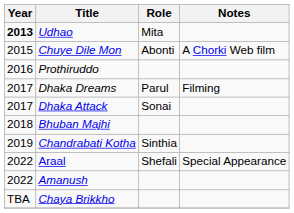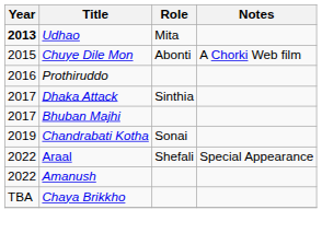 <table class="wikitable sortable">
 <tr>
 <th>Year</th>
 <th>Title</th>
 <th>Role</th>
 <th class="unsortable">Notes</th>
 </tr>
 <tr>
 <td><strong>2013</strong></td>
 <td><em><a href='#'>Udhao</a></em></td>
 <td>Mita</td>
 <td></td>
 </tr>
 <tr>
 <td>2015</td>
 <td><em><a href='#'>Chuye Dile Mon</a></em></td>
 <td>Abonti</td>
 <td>A <a href='#'>Chorki</a> Web film</td>
 </tr>
 <tr>
 <td>2016</td>
 <td><em>Prothiruddo</em></td>
 <td></td>
 <td></td>
 </tr>
 <tr>
 <td>2017</td>
-<td><em>Dhaka Dreams</em></td>
-<td>Parul</td>
-<td>Filming</td>
+<td><em><a href='#'>Dhaka Attack</a></em></td>
+<td>Sinthia</td>
+<td></td>
 </tr>
 <tr>
 <td>2017</td>
-<td><em><a href='#'>Dhaka Attack</a></em></td>
-<td>Sonai</td>
-<td></td>
-</tr>
-<tr>
-<td>2018</td>
 <td><em><a href='#'>Bhuban Majhi</a></em></td>
 <td></td>
 <td></td>
 </tr>
 <tr>
 <td>2019</td>
 <td><em><a href='#'>Chandrabati Kotha</a></em></td>
-<td>Sinthia</td>
+<td>Sonai</td>
 <td></td>
 </tr>
 <tr>
 <td>2022</td>
 <td><a href='#'>Araal</a></td>
 <td>Shefali</td>
 <td>Special Appearance</td>
 </tr>
 <tr>
 <td>2022</td>
 <td><em><a href='#'>Amanush</a></em></td>
 <td></td>
 <td></td>
 </tr>
 <tr>
 <td rowspan="1">TBA</td>
 <td><em><a href='#'>Chaya Brikkho</a></em></td>
 <td></td>
 <td></td>
 </tr>
 <tr>
 </tr>
 </table>
